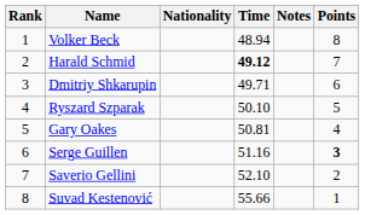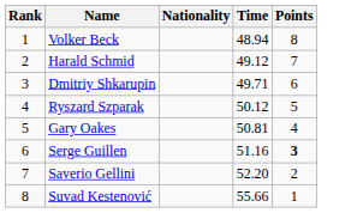 <table class="wikitable sortable" style="text-align:center">
 <tr>
 <th>Rank</th>
 <th>Name</th>
 <th>Nationality</th>
 <th>Time</th>
-<th>Notes</th>
 <th>Points</th>
 </tr>
 <tr>
 <td>1</td>
 <td align=left><a href='#'>Volker Beck</a></td>
 <td align=left></td>
 <td>48.94</td>
-<td></td>
 <td>8</td>
 </tr>
 <tr>
 <td>2</td>
 <td align=left><a href='#'>Harald Schmid</a></td>
 <td align=left></td>
-<td><strong>49.12</strong></td>
-<td></td>
+<td>49.12</td>
 <td>7</td>
 </tr>
 <tr>
 <td>3</td>
 <td align=left><a href='#'>Dmitriy Shkarupin</a></td>
 <td align=left></td>
 <td>49.71</td>
-<td></td>
 <td>6</td>
 </tr>
 <tr>
 <td>4</td>
 <td align=left><a href='#'>Ryszard Szparak</a></td>
 <td align=left></td>
-<td>50.10</td>
-<td></td>
+<td>50.12</td>
 <td>5</td>
 </tr>
 <tr>
 <td>5</td>
 <td align=left><a href='#'>Gary Oakes</a></td>
 <td align=left></td>
 <td>50.81</td>
-<td></td>
 <td>4</td>
 </tr>
 <tr>
 <td>6</td>
 <td align=left><a href='#'>Serge Guillen</a></td>
 <td align=left></td>
 <td>51.16</td>
-<td></td>
 <td><strong>3</strong></td>
 </tr>
 <tr>
 <td>7</td>
 <td align=left><a href='#'>Saverio Gellini</a></td>
 <td align=left></td>
-<td>52.10</td>
-<td></td>
+<td>52.20</td>
 <td>2</td>
 </tr>
 <tr>
 <td>8</td>
 <td align=left><a href='#'>Suvad Kestenović</a></td>
 <td align=left></td>
 <td>55.66</td>
-<td></td>
 <td>1</td>
 </tr>
 </table>
